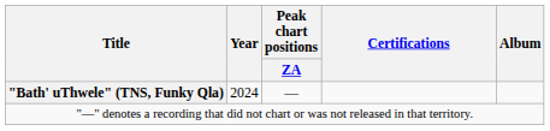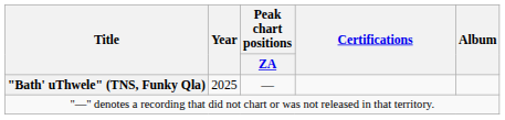 <table class="wikitable plainrowheaders" style="text-align:center;">
 <tr>
 <th scope="col" rowspan="2">Title</th>
 <th scope="col" rowspan="2">Year</th>
 <th scope="col" colspan="1">Peak chart positions</th>
 <th scope="col" rowspan="2" style="width:12em;"><a href='#'>Certifications</a></th>
 <th scope="col" rowspan="2">Album</th>
 </tr>
 <tr>
 <th scope="col" style="width:3em;font-size:100%;"><a href='#'>ZA</a><br></th>
 </tr>
 <tr>
 <th scope="row">"Bath' uThwele" (TNS, Funky Qla)</th>
-<td>2024</td>
+<td>2025</td>
 <td>—</td>
 <td></td>
 <td></td>
 </tr>
 <tr>
 <td colspan="8" style="font-size:90%">"—" denotes a recording that did not chart or was not released in that territory.</td>
 </tr>
 </table>
